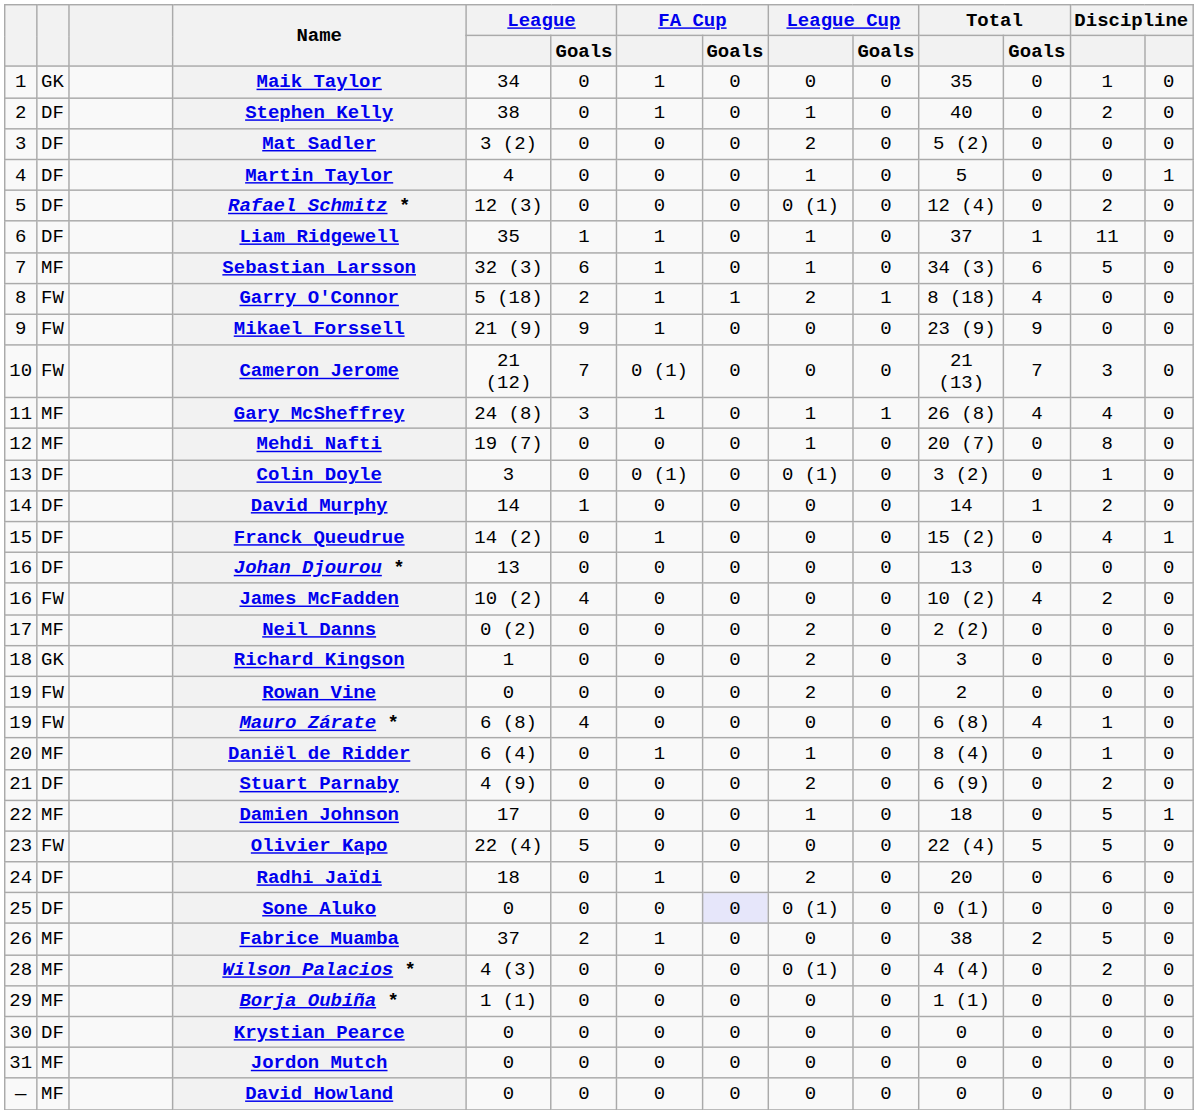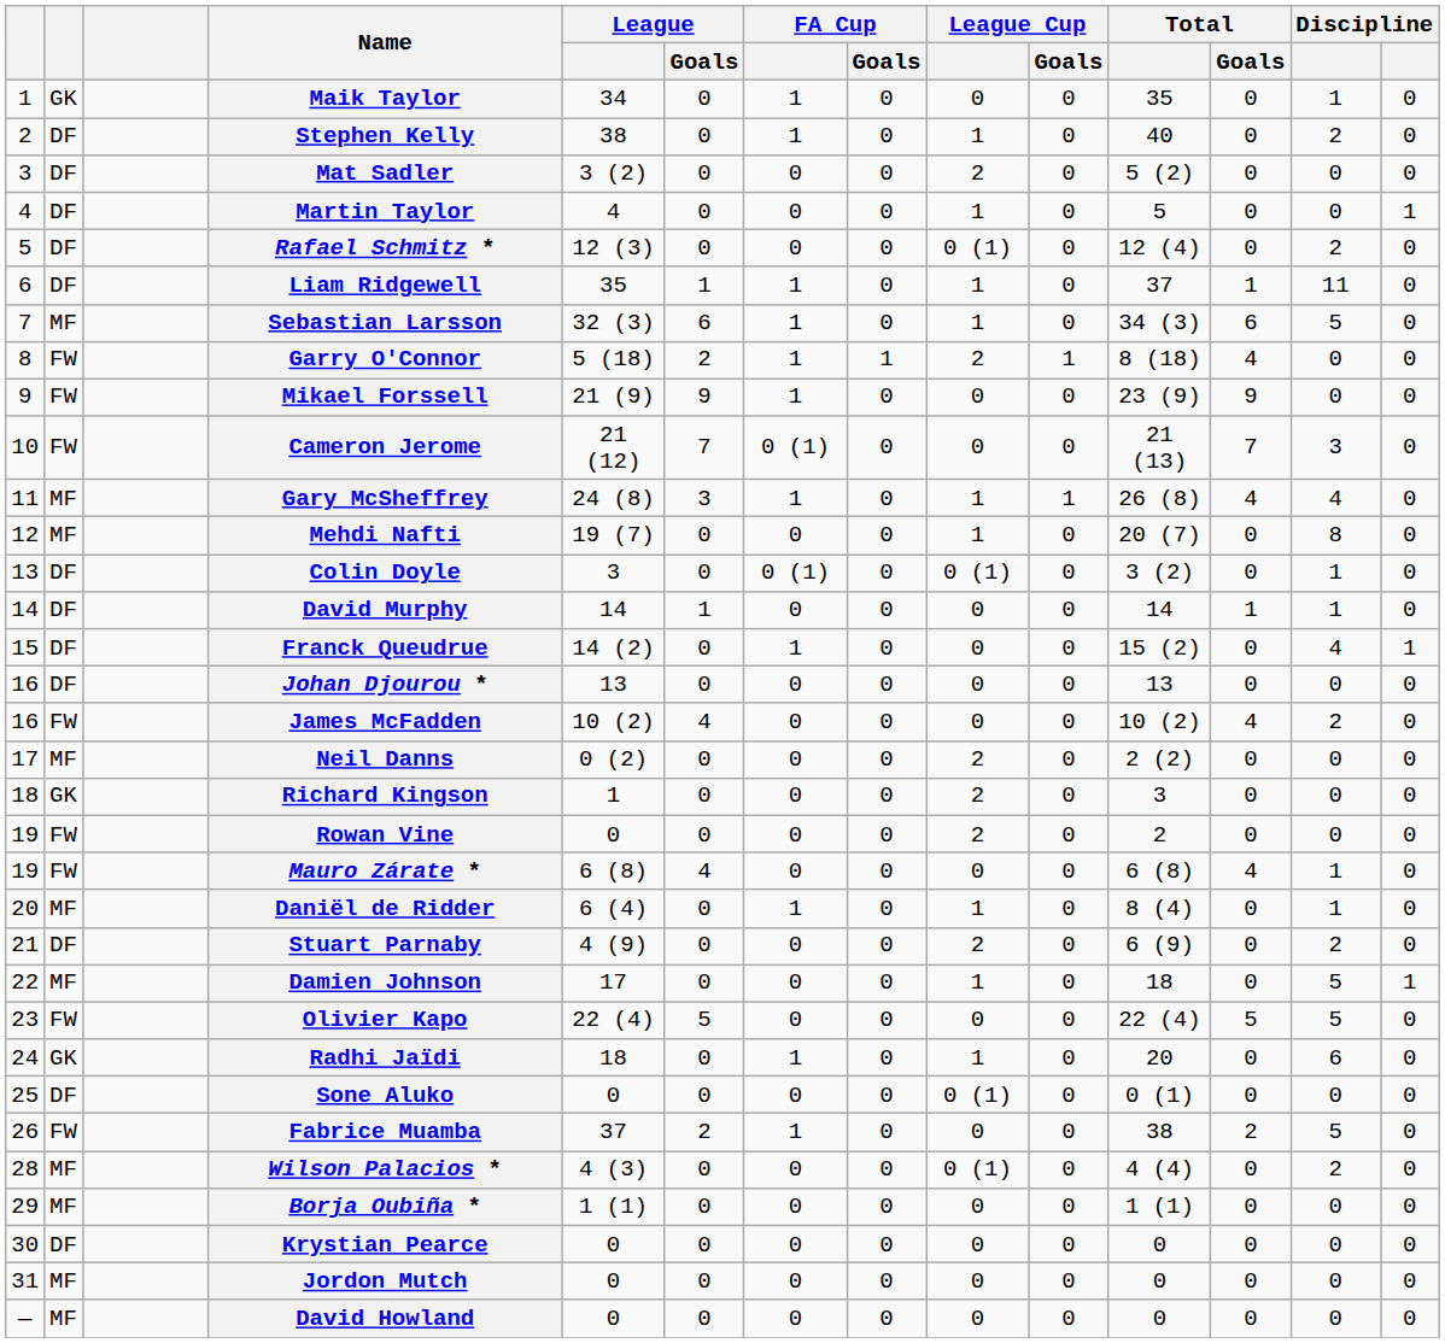 <table class="wikitable plainrowheaders" style="text-align:center;">
 <tr>
 <th rowspan="2" scope="col"></th>
 <th rowspan="2" scope="col"></th>
 <th rowspan="2" scope="col" style="width:5em;"></th>
 <th rowspan="2" scope="col" style="width:15em;">Name</th>
 <th colspan="2"><a href='#'>League</a></th>
 <th colspan="2"><a href='#'>FA Cup</a></th>
 <th colspan="2"><a href='#'>League Cup</a></th>
 <th colspan="2">Total</th>
 <th colspan="2">Discipline</th>
 </tr>
 <tr>
 <th scope="col" style="width:4em;"></th>
 <th scope="col">Goals</th>
 <th scope="col" style="width:4em;"></th>
 <th scope="col">Goals</th>
 <th scope="col" style="width:4em;"></th>
 <th scope="col">Goals</th>
 <th scope="col" style="width:4em;"></th>
 <th scope="col">Goals</th>
 <th scope="col"></th>
 <th scope="col"></th>
 </tr>
 <tr>
 <td>1</td>
 <td>GK</td>
 <td align="left"></td>
 <th scope="row"><a href='#'>Maik Taylor</a></th>
 <td>34</td>
 <td>0</td>
 <td>1</td>
 <td>0</td>
 <td>0</td>
 <td>0</td>
 <td>35</td>
 <td>0</td>
 <td>1</td>
 <td>0</td>
 </tr>
 <tr>
 <td>2</td>
 <td>DF</td>
 <td align="left"></td>
 <th scope="row"><a href='#'>Stephen Kelly</a></th>
 <td>38</td>
 <td>0</td>
 <td>1</td>
 <td>0</td>
 <td>1</td>
 <td>0</td>
 <td>40</td>
 <td>0</td>
 <td>2</td>
 <td>0</td>
 </tr>
 <tr>
 <td>3</td>
 <td>DF</td>
 <td align="left"></td>
 <th scope="row"><a href='#'>Mat Sadler</a> </th>
 <td>3 (2)</td>
 <td>0</td>
 <td>0</td>
 <td>0</td>
 <td>2</td>
 <td>0</td>
 <td>5 (2)</td>
 <td>0</td>
 <td>0</td>
 <td>0</td>
 </tr>
 <tr>
 <td>4</td>
 <td>DF</td>
 <td align="left"></td>
 <th scope="row"><a href='#'>Martin Taylor</a></th>
 <td>4</td>
 <td>0</td>
 <td>0</td>
 <td>0</td>
 <td>1</td>
 <td>0</td>
 <td>5</td>
 <td>0</td>
 <td>0</td>
 <td>1</td>
 </tr>
 <tr>
 <td>5</td>
 <td>DF</td>
 <td align="left"></td>
 <th scope="row"><em><a href='#'>Rafael Schmitz</a></em> *</th>
 <td>12 (3)</td>
 <td>0</td>
 <td>0</td>
 <td>0</td>
 <td>0 (1)</td>
 <td>0</td>
 <td>12 (4)</td>
 <td>0</td>
 <td>2</td>
 <td>0</td>
 </tr>
 <tr>
 <td>6</td>
 <td>DF</td>
 <td align="left"></td>
 <th scope="row"><a href='#'>Liam Ridgewell</a></th>
 <td>35</td>
 <td>1</td>
 <td>1</td>
 <td>0</td>
 <td>1</td>
 <td>0</td>
 <td>37</td>
 <td>1</td>
 <td>11</td>
 <td>0</td>
 </tr>
 <tr>
 <td>7</td>
 <td>MF</td>
 <td align="left"></td>
 <th scope="row"><a href='#'>Sebastian Larsson</a></th>
 <td>32 (3)</td>
 <td>6</td>
 <td>1</td>
 <td>0</td>
 <td>1</td>
 <td>0</td>
 <td>34 (3)</td>
 <td>6</td>
 <td>5</td>
 <td>0</td>
 </tr>
 <tr>
 <td>8</td>
 <td>FW</td>
 <td align="left"></td>
 <th scope="row"><a href='#'>Garry O'Connor</a></th>
 <td>5 (18)</td>
 <td>2</td>
 <td>1</td>
 <td>1</td>
 <td>2</td>
 <td>1</td>
 <td>8 (18)</td>
 <td>4</td>
 <td>0</td>
 <td>0</td>
 </tr>
 <tr>
 <td>9</td>
 <td>FW</td>
 <td align="left"></td>
 <th scope="row"><a href='#'>Mikael Forssell</a></th>
 <td>21 (9)</td>
 <td>9</td>
 <td>1</td>
 <td>0</td>
 <td>0</td>
 <td>0</td>
 <td>23 (9)</td>
 <td>9</td>
 <td>0</td>
 <td>0</td>
 </tr>
 <tr>
 <td>10</td>
 <td>FW</td>
 <td align="left"></td>
 <th scope="row"><a href='#'>Cameron Jerome</a></th>
 <td>21 (12)</td>
 <td>7</td>
 <td>0 (1)</td>
 <td>0</td>
 <td>0</td>
 <td>0</td>
 <td>21 (13)</td>
 <td>7</td>
 <td>3</td>
 <td>0</td>
 </tr>
 <tr>
 <td>11</td>
 <td>MF</td>
 <td align="left"></td>
 <th scope="row"><a href='#'>Gary McSheffrey</a></th>
 <td>24 (8)</td>
 <td>3</td>
 <td>1</td>
 <td>0</td>
 <td>1</td>
 <td>1</td>
 <td>26 (8)</td>
 <td>4</td>
 <td>4</td>
 <td>0</td>
 </tr>
 <tr>
 <td>12</td>
 <td>MF</td>
 <td align="left"></td>
 <th scope="row"><a href='#'>Mehdi Nafti</a></th>
 <td>19 (7)</td>
 <td>0</td>
 <td>0</td>
 <td>0</td>
 <td>1</td>
 <td>0</td>
 <td>20 (7)</td>
 <td>0</td>
 <td>8</td>
 <td>0</td>
 </tr>
 <tr>
 <td>13</td>
 <td>DF</td>
 <td align="left"></td>
 <th scope="row"><a href='#'>Colin Doyle</a></th>
 <td>3</td>
 <td>0</td>
 <td>0 (1)</td>
 <td>0</td>
 <td>0 (1)</td>
 <td>0</td>
 <td>3 (2)</td>
 <td>0</td>
 <td>1</td>
 <td>0</td>
 </tr>
 <tr>
 <td>14</td>
 <td>DF</td>
 <td align="left"></td>
 <th scope="row"><a href='#'>David Murphy</a></th>
 <td>14</td>
 <td>1</td>
 <td>0</td>
 <td>0</td>
 <td>0</td>
 <td>0</td>
 <td>14</td>
 <td>1</td>
-<td>2</td>
+<td>1</td>
 <td>0</td>
 </tr>
 <tr>
 <td>15</td>
 <td>DF</td>
 <td align="left"></td>
 <th scope="row"><a href='#'>Franck Queudrue</a></th>
 <td>14 (2)</td>
 <td>0</td>
 <td>1</td>
 <td>0</td>
 <td>0</td>
 <td>0</td>
 <td>15 (2)</td>
 <td>0</td>
 <td>4</td>
 <td>1</td>
 </tr>
 <tr>
 <td>16</td>
 <td>DF</td>
 <td align="left"></td>
 <th scope="row"><em><a href='#'>Johan Djourou</a></em> * </th>
 <td>13</td>
 <td>0</td>
 <td>0</td>
 <td>0</td>
 <td>0</td>
 <td>0</td>
 <td>13</td>
 <td>0</td>
 <td>0</td>
 <td>0</td>
 </tr>
 <tr>
 <td>16</td>
 <td>FW</td>
 <td align="left"></td>
 <th scope="row"><a href='#'>James McFadden</a></th>
 <td>10 (2)</td>
 <td>4</td>
 <td>0</td>
 <td>0</td>
 <td>0</td>
 <td>0</td>
 <td>10 (2)</td>
 <td>4</td>
 <td>2</td>
 <td>0</td>
 </tr>
 <tr>
 <td>17</td>
 <td>MF</td>
 <td align="left"></td>
 <th scope="row"><a href='#'>Neil Danns</a> </th>
 <td>0 (2)</td>
 <td>0</td>
 <td>0</td>
 <td>0</td>
 <td>2</td>
 <td>0</td>
 <td>2 (2)</td>
 <td>0</td>
 <td>0</td>
 <td>0</td>
 </tr>
 <tr>
 <td>18</td>
 <td>GK</td>
 <td align="left"></td>
 <th scope="row"><a href='#'>Richard Kingson</a></th>
 <td>1</td>
 <td>0</td>
 <td>0</td>
 <td>0</td>
 <td>2</td>
 <td>0</td>
 <td>3</td>
 <td>0</td>
 <td>0</td>
 <td>0</td>
 </tr>
 <tr>
 <td>19</td>
 <td>FW</td>
 <td align="left"></td>
 <th scope="row"><a href='#'>Rowan Vine</a> </th>
 <td>0</td>
 <td>0</td>
 <td>0</td>
 <td>0</td>
 <td>2</td>
 <td>0</td>
 <td>2</td>
 <td>0</td>
 <td>0</td>
 <td>0</td>
 </tr>
 <tr>
 <td>19</td>
 <td>FW</td>
 <td align="left"></td>
 <th scope="row"><em><a href='#'>Mauro Zárate</a></em> *</th>
 <td>6 (8)</td>
 <td>4</td>
 <td>0</td>
 <td>0</td>
 <td>0</td>
 <td>0</td>
 <td>6 (8)</td>
 <td>4</td>
 <td>1</td>
 <td>0</td>
 </tr>
 <tr>
 <td>20</td>
 <td>MF</td>
 <td align="left"></td>
 <th scope="row"><a href='#'>Daniël de Ridder</a></th>
 <td>6 (4)</td>
 <td>0</td>
 <td>1</td>
 <td>0</td>
 <td>1</td>
 <td>0</td>
 <td>8 (4)</td>
 <td>0</td>
 <td>1</td>
 <td>0</td>
 </tr>
 <tr>
 <td>21</td>
 <td>DF</td>
 <td align="left"></td>
 <th scope="row"><a href='#'>Stuart Parnaby</a></th>
 <td>4 (9)</td>
 <td>0</td>
 <td>0</td>
 <td>0</td>
 <td>2</td>
 <td>0</td>
 <td>6 (9)</td>
 <td>0</td>
 <td>2</td>
 <td>0</td>
 </tr>
 <tr>
 <td>22</td>
 <td>MF</td>
 <td align="left"></td>
 <th scope="row"><a href='#'>Damien Johnson</a></th>
 <td>17</td>
 <td>0</td>
 <td>0</td>
 <td>0</td>
 <td>1</td>
 <td>0</td>
 <td>18</td>
 <td>0</td>
 <td>5</td>
 <td>1</td>
 </tr>
 <tr>
 <td>23</td>
 <td>FW</td>
 <td align="left"></td>
 <th scope="row"><a href='#'>Olivier Kapo</a></th>
 <td>22 (4)</td>
 <td>5</td>
 <td>0</td>
 <td>0</td>
 <td>0</td>
 <td>0</td>
 <td>22 (4)</td>
 <td>5</td>
 <td>5</td>
 <td>0</td>
 </tr>
 <tr>
 <td>24</td>
-<td>DF</td>
+<td>GK</td>
 <td align="left"></td>
 <th scope="row"><a href='#'>Radhi Jaïdi</a></th>
 <td>18</td>
 <td>0</td>
 <td>1</td>
 <td>0</td>
-<td>2</td>
+<td>1</td>
 <td>0</td>
 <td>20</td>
 <td>0</td>
 <td>6</td>
 <td>0</td>
 </tr>
 <tr>
 <td>25</td>
 <td>DF</td>
 <td align="left"></td>
 <th scope="row"><a href='#'>Sone Aluko</a></th>
 <td>0</td>
 <td>0</td>
 <td>0</td>
-<td style="background: lavender;">0</td>
+<td>0</td>
 <td>0 (1)</td>
 <td>0</td>
 <td>0 (1)</td>
 <td>0</td>
 <td>0</td>
 <td>0</td>
 </tr>
 <tr>
 <td>26</td>
-<td>MF</td>
+<td>FW</td>
 <td align="left"></td>
 <th scope="row"><a href='#'>Fabrice Muamba</a></th>
 <td>37</td>
 <td>2</td>
 <td>1</td>
 <td>0</td>
 <td>0</td>
 <td>0</td>
 <td>38</td>
 <td>2</td>
 <td>5</td>
 <td>0</td>
 </tr>
 <tr>
 <td>28</td>
 <td>MF</td>
 <td align="left"></td>
 <th scope="row"><em><a href='#'>Wilson Palacios</a></em> * </th>
 <td>4 (3)</td>
 <td>0</td>
 <td>0</td>
 <td>0</td>
 <td>0 (1)</td>
 <td>0</td>
 <td>4 (4)</td>
 <td>0</td>
 <td>2</td>
 <td>0</td>
 </tr>
 <tr>
 <td>29</td>
 <td>MF</td>
 <td align="left"></td>
 <th scope="row"><em><a href='#'>Borja Oubiña</a></em> * </th>
 <td>1 (1)</td>
 <td>0</td>
 <td>0</td>
 <td>0</td>
 <td>0</td>
 <td>0</td>
 <td>1 (1)</td>
 <td>0</td>
 <td>0</td>
 <td>0</td>
 </tr>
 <tr>
 <td>30</td>
 <td>DF</td>
 <td align="left"></td>
 <th scope="row"><a href='#'>Krystian Pearce</a></th>
 <td>0</td>
 <td>0</td>
 <td>0</td>
 <td>0</td>
 <td>0</td>
 <td>0</td>
 <td>0</td>
 <td>0</td>
 <td>0</td>
 <td>0</td>
 </tr>
 <tr>
 <td>31</td>
 <td>MF</td>
 <td align="left"></td>
 <th scope="row"><a href='#'>Jordon Mutch</a></th>
 <td>0</td>
 <td>0</td>
 <td>0</td>
 <td>0</td>
 <td>0</td>
 <td>0</td>
 <td>0</td>
 <td>0</td>
 <td>0</td>
 <td>0</td>
 </tr>
 <tr>
 <td>—</td>
 <td>MF</td>
 <td align="left"></td>
 <th scope="row"><a href='#'>David Howland</a></th>
 <td>0</td>
 <td>0</td>
 <td>0</td>
 <td>0</td>
 <td>0</td>
 <td>0</td>
 <td>0</td>
 <td>0</td>
 <td>0</td>
 <td>0</td>
 </tr>
 </table>
